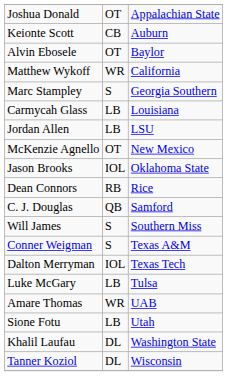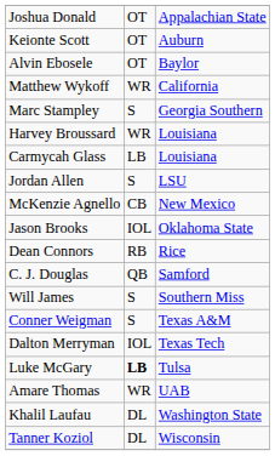 <table class="wikitable">
 <tr>
 </tr>
 <tr>
 <td>Joshua Donald</td>
 <td>OT</td>
 <td><a href='#'>Appalachian State</a></td>
 </tr>
 <tr>
 <td>Keionte Scott</td>
-<td>CB</td>
+<td>OT</td>
 <td><a href='#'>Auburn</a></td>
 </tr>
 <tr>
 <td>Alvin Ebosele</td>
 <td>OT</td>
 <td><a href='#'>Baylor</a></td>
 </tr>
 <tr>
 <td>Matthew Wykoff</td>
 <td>WR</td>
 <td><a href='#'>California</a></td>
 </tr>
 <tr>
 <td>Marc Stampley</td>
 <td>S</td>
 <td><a href='#'>Georgia Southern</a></td>
 </tr>
 <tr>
+<td>Harvey Broussard</td>
+<td>WR</td>
+<td><a href='#'>Louisiana</a></td>
+</tr>
+<tr>
 <td>Carmycah Glass</td>
 <td>LB</td>
 <td><a href='#'>Louisiana</a></td>
 </tr>
 <tr>
 <td>Jordan Allen</td>
-<td>LB</td>
+<td>S</td>
 <td><a href='#'>LSU</a></td>
 </tr>
 <tr>
 <td>McKenzie Agnello</td>
-<td>OT</td>
+<td>CB</td>
 <td><a href='#'>New Mexico</a></td>
 </tr>
 <tr>
 <td>Jason Brooks</td>
 <td>IOL</td>
 <td><a href='#'>Oklahoma State</a></td>
 </tr>
 <tr>
 <td>Dean Connors</td>
 <td>RB</td>
 <td><a href='#'>Rice</a></td>
 </tr>
 <tr>
 <td>C. J. Douglas</td>
 <td>QB</td>
 <td><a href='#'>Samford</a></td>
 </tr>
 <tr>
 <td>Will James</td>
 <td>S</td>
 <td><a href='#'>Southern Miss</a></td>
 </tr>
 <tr>
 <td><a href='#'>Conner Weigman</a></td>
 <td>S</td>
 <td><a href='#'>Texas A&M</a></td>
 </tr>
 <tr>
 <td>Dalton Merryman</td>
 <td>IOL</td>
 <td><a href='#'>Texas Tech</a></td>
 </tr>
 <tr>
 <td>Luke McGary</td>
-<td>LB</td>
+<td><strong>LB</strong></td>
 <td><a href='#'>Tulsa</a></td>
 </tr>
 <tr>
 <td>Amare Thomas</td>
 <td>WR</td>
 <td><a href='#'>UAB</a></td>
-</tr>
-<tr>
-<td>Sione Fotu</td>
-<td>LB</td>
-<td><a href='#'>Utah</a></td>
 </tr>
 <tr>
 <td>Khalil Laufau</td>
 <td>DL</td>
 <td><a href='#'>Washington State</a></td>
 </tr>
 <tr>
 <td><a href='#'>Tanner Koziol</a></td>
 <td>DL</td>
 <td><a href='#'>Wisconsin</a></td>
 </tr>
 <tr>
 </tr>
 </table>
